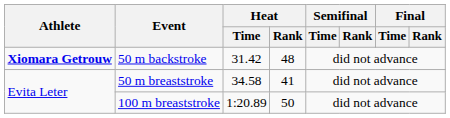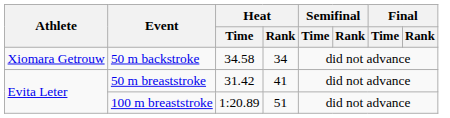 <table class="wikitable" style="text-align:center; font-size:90%">
 <tr>
 <th rowspan="2">Athlete</th>
 <th rowspan="2">Event</th>
 <th colspan="2">Heat</th>
 <th colspan="2">Semifinal</th>
 <th colspan="2">Final</th>
 </tr>
 <tr style="font-size:95%">
 <th>Time</th>
 <th>Rank</th>
 <th>Time</th>
 <th>Rank</th>
 <th>Time</th>
 <th>Rank</th>
 </tr>
 <tr>
-<td align=left><strong><a href='#'>Xiomara Getrouw</a></strong></td>
+<td align=left><a href='#'>Xiomara Getrouw</a></td>
 <td align=left><a href='#'>50 m backstroke</a></td>
-<td>31.42</td>
-<td>48</td>
+<td>34.58</td>
+<td>34</td>
 <td colspan=4>did not advance</td>
 </tr>
 <tr>
 <td align=left rowspan=2><a href='#'>Evita Leter</a></td>
 <td align=left><a href='#'>50 m breaststroke</a></td>
-<td>34.58</td>
+<td>31.42</td>
 <td>41</td>
 <td colspan=4>did not advance</td>
 </tr>
 <tr>
 <td align=left><a href='#'>100 m breaststroke</a></td>
 <td>1:20.89</td>
-<td>50</td>
+<td>51</td>
 <td colspan=4>did not advance</td>
 </tr>
 </table>
